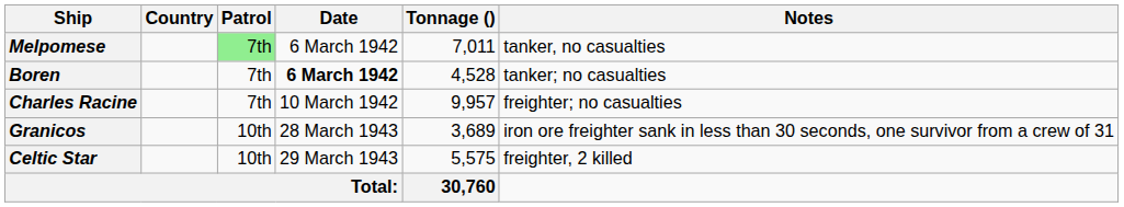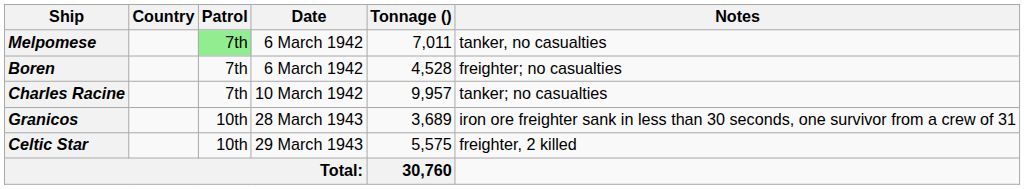 <table class="wikitable sortable plainrowheaders" style="text-align: right;">
 <tr>
 </tr>
 <tr>
 <th scope="col">Ship</th>
 <th scope="col">Country</th>
 <th scope="col">Patrol</th>
 <th scope="col">Date</th>
 <th scope="col">Tonnage (<a href='#'></a>)</th>
 <th scope="col">Notes</th>
 </tr>
 <tr>
 <th scope="row" style="text-align: left;"><em>Melpomese</em></th>
 <td style="text-align: left; white-space: nowrap;"></td>
 <td style="background: lightgreen;">7th</td>
 <td>6 March 1942</td>
 <td>7,011</td>
 <td style="text-align: left;">tanker, no casualties</td>
 </tr>
 <tr>
 <th scope="row" style="text-align: left;"><em>Boren</em></th>
 <td style="text-align: left;"></td>
 <td>7th</td>
-<td><strong>6 March 1942</strong></td>
+<td>6 March 1942</td>
 <td>4,528</td>
-<td style="text-align: left;">tanker; no casualties</td>
+<td style="text-align: left;">freighter; no casualties</td>
 </tr>
 <tr>
 <th scope="row" style="text-align: left;"><em>Charles Racine</em></th>
 <td style="text-align: left;"></td>
 <td>7th</td>
 <td>10 March 1942</td>
 <td>9,957</td>
-<td style="text-align: left;">freighter; no casualties</td>
+<td style="text-align: left;">tanker; no casualties</td>
 </tr>
 <tr>
 <th scope="row" style="text-align: left;"><em>Granicos</em></th>
 <td style="text-align: left;"></td>
 <td>10th</td>
 <td>28 March 1943</td>
 <td>3,689</td>
 <td style="text-align: left;">iron ore freighter sank in less than 30 seconds, one survivor from a crew of 31</td>
 </tr>
 <tr>
 <th scope="row" style="text-align: left;"><em>Celtic Star</em></th>
 <td style="text-align: left;"></td>
 <td>10th</td>
 <td>29 March 1943</td>
 <td>5,575</td>
 <td style="text-align: left;">freighter, 2 killed</td>
 </tr>
 <tr>
 <th scope="row" colspan=4 style="text-align:right; font-weight:bold;">Total:</th>
 <th scope="col" style="text-align: right;">30,760</th>
 <td></td>
 </tr>
 </table>
